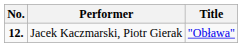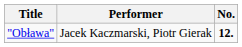 <table class="wikitable">
 <tr>
+<th>Title</th>
+<th>Performer</th>
 <th>No.</th>
-<th>Performer</th>
-<th>Title</th>
 </tr>
 <tr>
+<td><a href='#'>"Obława"</a></td>
+<td style="text-align:center">Jacek Kaczmarski, Piotr Gierak</td>
 <td style="text-align:center"><strong>12.</strong></td>
-<td style="text-align:center">Jacek Kaczmarski, Piotr Gierak</td>
-<td><a href='#'>"Obława"</a></td>
 </tr>
 </table>
